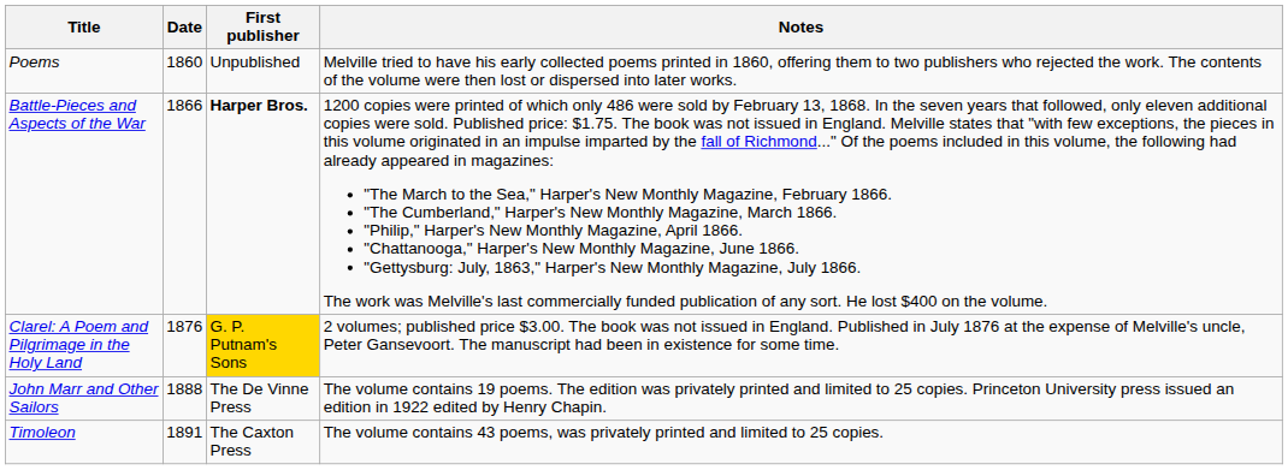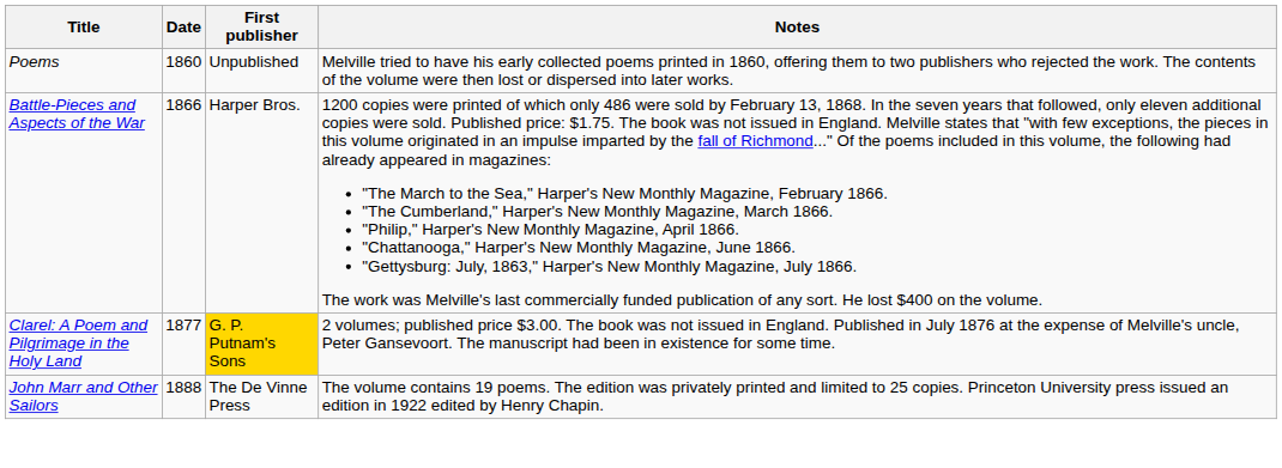 <table class="wikitable" style="margin:auto; clear:both;">
 <tr style="text-align:center; background:dimGrey;">
 <th><div>Title</div></th>
 <th><div>Date</div></th>
 <th><div>First publisher</div></th>
 <th><div>Notes</div></th>
 </tr>
 <tr valign="top">
 <td><em>Poems</em></td>
 <td>1860</td>
 <td>Unpublished</td>
 <td>Melville tried to have his early collected poems printed in 1860, offering them to two publishers who rejected the work.  The contents of the volume were then lost or dispersed into later works.</td>
 </tr>
 <tr valign="top">
 <td><em><a href='#'>Battle-Pieces and Aspects of the War</a></em></td>
 <td>1866</td>
-<td><strong>Harper Bros.</strong></td>
+<td>Harper Bros.</td>
 <td>1200 copies were printed of which only 486 were sold by February 13, 1868. In the seven years that followed, only eleven additional copies were sold. Published price: $1.75. The book was not issued in England. Melville states that "with few exceptions, the pieces in this volume originated in an impulse imparted by the <a href='#'>fall of Richmond</a>..." Of the poems included in this volume, the following had already appeared in magazines:<br><ul><li>"The March to the Sea," Harper's New Monthly Magazine, February 1866.</li><li>"The Cumberland," Harper's New Monthly Magazine, March 1866.</li><li>"Philip," Harper's New Monthly Magazine, April 1866.</li><li>"Chattanooga," Harper's New Monthly Magazine, June 1866.</li><li>"Gettysburg: July, 1863," Harper's New Monthly Magazine, July 1866.</li></ul>The work was Melville's last commercially funded publication of any sort. He lost $400 on the volume.</td>
 </tr>
 <tr valign="top">
 <td><em><a href='#'>Clarel: A Poem and Pilgrimage in the Holy Land</a></em></td>
-<td>1876</td>
+<td>1877</td>
 <td style="background: gold;">G. P. Putnam's Sons</td>
 <td>2 volumes; published price $3.00. The book was not issued in England. Published in July 1876 at the expense of Melville's uncle, Peter Gansevoort. The manuscript had been in existence for some time.</td>
 </tr>
 <tr valign="top">
 <td><em><a href='#'>John Marr and Other Sailors</a></em></td>
 <td>1888</td>
 <td>The De Vinne Press</td>
 <td>The volume contains 19 poems. The edition was privately printed and limited to 25 copies.  Princeton University press issued an edition in 1922 edited by Henry Chapin.</td>
 </tr>
-<tr valign="top">
-<td><em><a href='#'>Timoleon</a></em></td>
-<td>1891</td>
-<td>The Caxton Press</td>
-<td>The volume contains 43 poems, was privately printed and limited to 25 copies.</td>
-</tr>
 </table>
